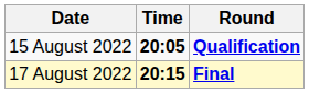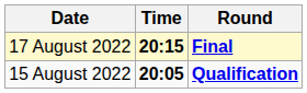 <table class="wikitable">
 <tr>
 <th>Date</th>
 <th>Time</th>
 <th>Round</th>
 </tr>
+<tr style=background:lemonchiffon>
+<td>17 August 2022</td>
+<td><strong>20:15</strong></td>
+<td><strong><a href='#'>Final</a></strong></td>
+</tr>
 <tr>
 <td>15 August 2022</td>
 <td><strong>20:05</strong></td>
 <td><strong><a href='#'>Qualification</a></strong></td>
 </tr>
-<tr style=background:lemonchiffon>
-<td>17 August 2022</td>
-<td><strong>20:15</strong></td>
-<td><strong><a href='#'>Final</a></strong></td>
-</tr>
 </table>
